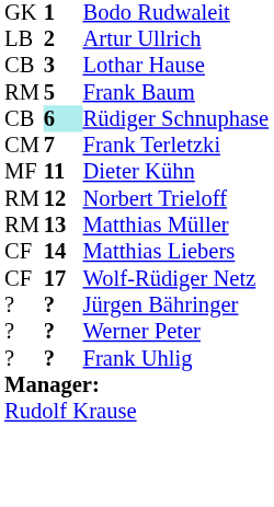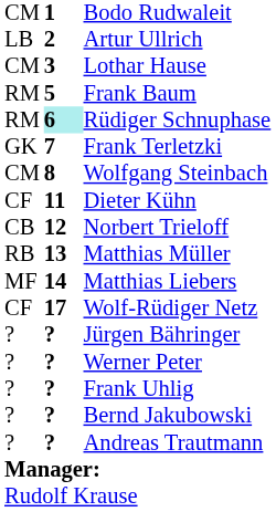 <table cellspacing="0" cellpadding="0" style="font-size:90%">
 <tr>
 <th width="25"></th>
 <th width="25"></th>
 </tr>
 <tr>
 </tr>
 <tr>
-<td>GK</td>
+<td>CM</td>
 <td><strong>1</strong></td>
 <td><a href='#'>Bodo Rudwaleit</a></td>
 </tr>
 <tr>
 <td>LB</td>
 <td><strong>2</strong></td>
 <td><a href='#'>Artur Ullrich</a></td>
 </tr>
 <tr>
-<td>CB</td>
+<td>CM</td>
 <td><strong>3</strong></td>
 <td><a href='#'>Lothar Hause</a></td>
 </tr>
 <tr>
 <td>RM</td>
 <td><strong>5</strong></td>
 <td><a href='#'>Frank Baum</a></td>
 </tr>
 <tr>
-<td>CB</td>
+<td>RM</td>
 <td style="background: paleturquoise;"><strong>6</strong></td>
 <td><a href='#'>Rüdiger Schnuphase</a></td>
 </tr>
 <tr>
-<td>CM</td>
+<td>GK</td>
 <td><strong>7</strong></td>
 <td><a href='#'>Frank Terletzki</a></td>
 </tr>
 <tr>
-<td>MF</td>
+<td>CM</td>
+<td><strong>8</strong></td>
+<td><a href='#'>Wolfgang Steinbach</a></td>
+</tr>
+<tr>
+<td>CF</td>
 <td><strong>11</strong></td>
 <td><a href='#'>Dieter Kühn</a></td>
 </tr>
 <tr>
-<td>RM</td>
+<td>CB</td>
 <td><strong>12</strong></td>
 <td><a href='#'>Norbert Trieloff</a></td>
 </tr>
 <tr>
-<td>RM</td>
+<td>RB</td>
 <td><strong>13</strong></td>
 <td><a href='#'>Matthias Müller</a></td>
 </tr>
 <tr>
-<td>CF</td>
+<td>MF</td>
 <td><strong>14</strong></td>
 <td><a href='#'>Matthias Liebers</a></td>
 </tr>
 <tr>
 <td>CF</td>
 <td><strong>17</strong></td>
 <td><a href='#'>Wolf-Rüdiger Netz</a></td>
 </tr>
 <tr>
 <td>?</td>
 <td><strong>?</strong></td>
 <td><a href='#'>Jürgen Bähringer</a></td>
 </tr>
 <tr>
 <td>?</td>
 <td><strong>?</strong></td>
 <td><a href='#'>Werner Peter</a></td>
 </tr>
 <tr>
 <td>?</td>
 <td><strong>?</strong></td>
 <td><a href='#'>Frank Uhlig</a></td>
 </tr>
 <tr>
+<td>?</td>
+<td><strong>?</strong></td>
+<td><a href='#'>Bernd Jakubowski</a></td>
+</tr>
+<tr>
+<td>?</td>
+<td><strong>?</strong></td>
+<td><a href='#'>Andreas Trautmann</a></td>
+</tr>
+<tr>
 <td colspan=3><strong>Manager:</strong></td>
 </tr>
 <tr>
 <td colspan=3> <a href='#'>Rudolf Krause</a></td>
 </tr>
 </table>
